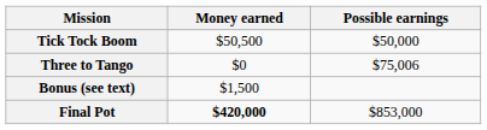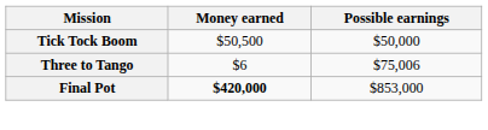 <table class="wikitable plainrowheaders floatright" style="font-size: 95%; margin: 10px; text-align: center;" align="right" width="40%">
 <tr>
 <th scope="col">Mission</th>
 <th scope="col">Money earned</th>
 <th scope="col">Possible earnings</th>
 </tr>
 <tr>
 <th scope="row">Tick Tock Boom</th>
 <td>$50,500</td>
 <td>$50,000</td>
 </tr>
 <tr>
 <th scope="row">Three to Tango</th>
-<td>$0</td>
+<td>$6</td>
 <td>$75,006</td>
-</tr>
-<tr>
-<th scope="row">Bonus (see text)</th>
-<td>$1,500</td>
-<td></td>
 </tr>
 <tr>
 <th scope="row"><strong><span>Final Pot</span></strong></th>
 <td><strong><span>$420,000</span></strong></td>
 <td>$853,000</td>
 </tr>
 </table>
